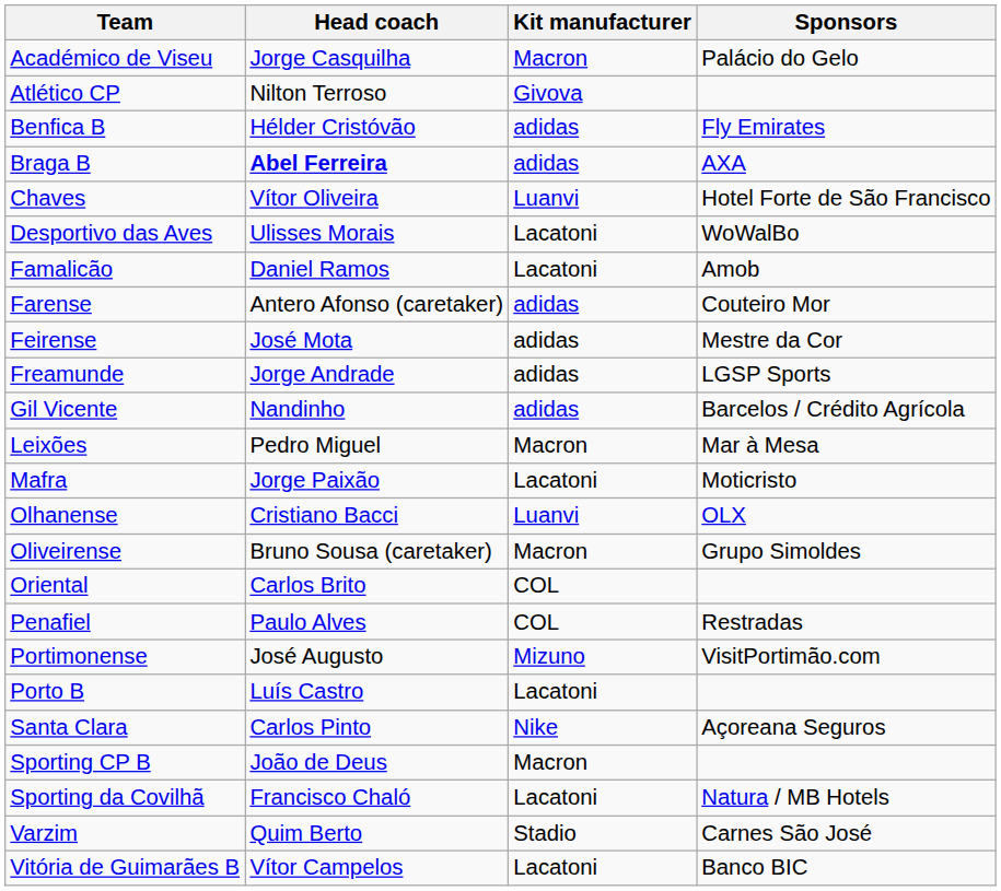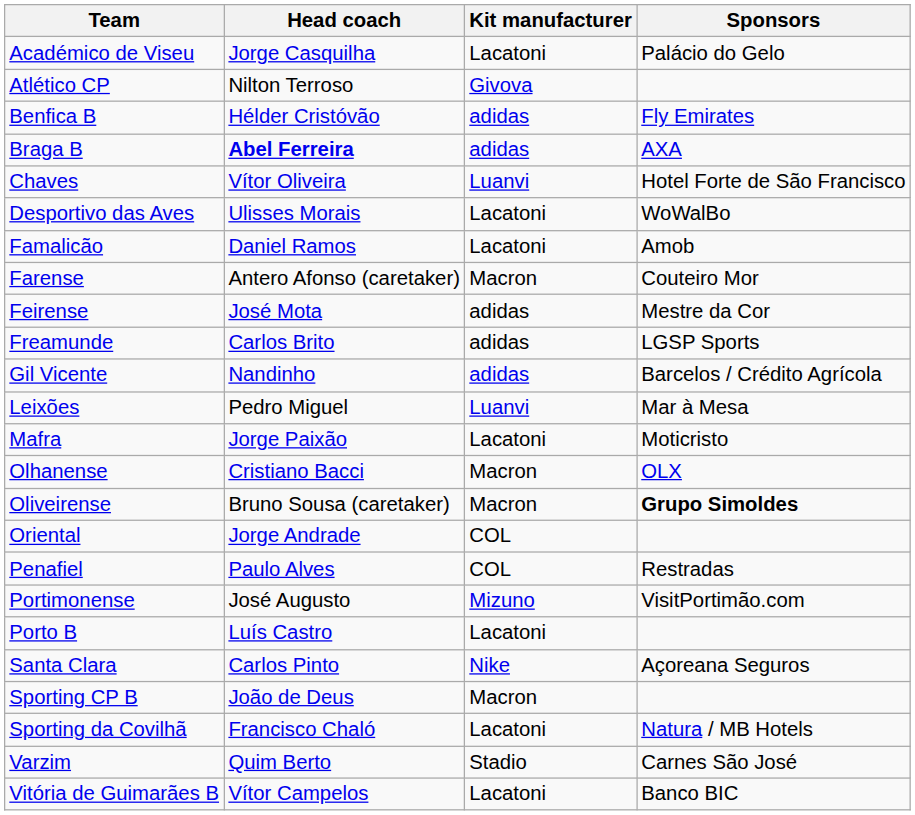 <table class="wikitable sortable" style="text-align: left;">
 <tr>
 <th>Team</th>
 <th>Head coach</th>
 <th>Kit manufacturer</th>
 <th>Sponsors</th>
 </tr>
 <tr>
 <td><a href='#'>Académico de Viseu</a></td>
 <td> <a href='#'>Jorge Casquilha</a></td>
-<td><a href='#'>Macron</a></td>
+<td>Lacatoni</td>
 <td>Palácio do Gelo</td>
 </tr>
 <tr>
 <td><a href='#'>Atlético CP</a></td>
 <td> Nilton Terroso</td>
 <td><a href='#'>Givova</a></td>
 <td></td>
 </tr>
 <tr>
 <td><a href='#'>Benfica B</a></td>
 <td> <a href='#'>Hélder Cristóvão</a></td>
 <td><a href='#'>adidas</a></td>
 <td><a href='#'>Fly Emirates</a></td>
 </tr>
 <tr>
 <td><a href='#'>Braga B</a></td>
 <td><strong> <a href='#'>Abel Ferreira</a></strong></td>
 <td><a href='#'>adidas</a></td>
 <td><a href='#'>AXA</a></td>
 </tr>
 <tr>
 <td><a href='#'>Chaves</a></td>
 <td> <a href='#'>Vítor Oliveira</a></td>
 <td><a href='#'>Luanvi</a></td>
 <td>Hotel Forte de São Francisco</td>
 </tr>
 <tr>
 <td><a href='#'>Desportivo das Aves</a></td>
 <td> <a href='#'>Ulisses Morais</a></td>
 <td>Lacatoni</td>
 <td>WoWalBo</td>
 </tr>
 <tr>
 <td><a href='#'>Famalicão</a></td>
 <td> <a href='#'>Daniel Ramos</a></td>
 <td>Lacatoni</td>
 <td>Amob</td>
 </tr>
 <tr>
 <td><a href='#'>Farense</a></td>
 <td> Antero Afonso (caretaker)</td>
-<td><a href='#'>adidas</a></td>
+<td>Macron</td>
 <td>Couteiro Mor</td>
 </tr>
 <tr>
 <td><a href='#'>Feirense</a></td>
 <td> <a href='#'>José Mota</a></td>
 <td>adidas</td>
 <td>Mestre da Cor</td>
 </tr>
 <tr>
 <td><a href='#'>Freamunde</a></td>
-<td> <a href='#'>Jorge Andrade</a></td>
+<td> <a href='#'>Carlos Brito</a></td>
 <td>adidas</td>
 <td>LGSP Sports</td>
 </tr>
 <tr>
 <td><a href='#'>Gil Vicente</a></td>
 <td> <a href='#'>Nandinho</a></td>
 <td><a href='#'>adidas</a></td>
 <td>Barcelos / Crédito Agrícola</td>
 </tr>
 <tr>
 <td><a href='#'>Leixões</a></td>
 <td> Pedro Miguel</td>
-<td>Macron</td>
+<td><a href='#'>Luanvi</a></td>
 <td>Mar à Mesa</td>
 </tr>
 <tr>
 <td><a href='#'>Mafra</a></td>
 <td> <a href='#'>Jorge Paixão</a></td>
 <td>Lacatoni</td>
 <td>Moticristo</td>
 </tr>
 <tr>
 <td><a href='#'>Olhanense</a></td>
 <td> <a href='#'>Cristiano Bacci</a></td>
-<td><a href='#'>Luanvi</a></td>
+<td>Macron</td>
 <td><a href='#'>OLX</a></td>
 </tr>
 <tr>
 <td><a href='#'>Oliveirense</a></td>
 <td> Bruno Sousa (caretaker)</td>
 <td>Macron</td>
-<td>Grupo Simoldes</td>
+<td><strong>Grupo Simoldes</strong></td>
 </tr>
 <tr>
 <td><a href='#'>Oriental</a></td>
-<td> <a href='#'>Carlos Brito</a></td>
+<td> <a href='#'>Jorge Andrade</a></td>
 <td>COL</td>
 <td></td>
 </tr>
 <tr>
 <td><a href='#'>Penafiel</a></td>
 <td> <a href='#'>Paulo Alves</a></td>
 <td>COL</td>
 <td>Restradas</td>
 </tr>
 <tr>
 <td><a href='#'>Portimonense</a></td>
 <td> José Augusto</td>
 <td><a href='#'>Mizuno</a></td>
 <td>VisitPortimão.com</td>
 </tr>
 <tr>
 <td><a href='#'>Porto B</a></td>
 <td> <a href='#'>Luís Castro</a></td>
 <td>Lacatoni</td>
 <td></td>
 </tr>
 <tr>
 <td><a href='#'>Santa Clara</a></td>
 <td> <a href='#'>Carlos Pinto</a></td>
 <td><a href='#'>Nike</a></td>
 <td>Açoreana Seguros</td>
 </tr>
 <tr>
 <td><a href='#'>Sporting CP B</a></td>
 <td> <a href='#'>João de Deus</a></td>
 <td>Macron</td>
 <td></td>
 </tr>
 <tr>
 <td><a href='#'>Sporting da Covilhã</a></td>
 <td> <a href='#'>Francisco Chaló</a></td>
 <td>Lacatoni</td>
 <td><a href='#'>Natura</a> / MB Hotels</td>
 </tr>
 <tr>
 <td><a href='#'>Varzim</a></td>
 <td> <a href='#'>Quim Berto</a></td>
 <td>Stadio</td>
 <td>Carnes São José</td>
 </tr>
 <tr>
 <td><a href='#'>Vitória de Guimarães B</a></td>
 <td> <a href='#'>Vítor Campelos</a></td>
 <td>Lacatoni</td>
 <td>Banco BIC</td>
 </tr>
 </table>
